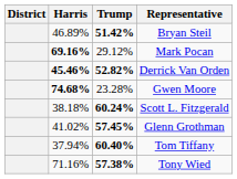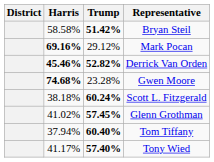 <table class=wikitable>
 <tr>
 <th>District</th>
 <th>Harris</th>
 <th>Trump</th>
 <th>Representative</th>
 </tr>
 <tr align=center>
 <th></th>
-<td>46.89%</td>
+<td>58.58%</td>
 <td><strong>51.42%</strong></td>
 <td><a href='#'>Bryan Steil</a></td>
 </tr>
 <tr align=center>
 <th></th>
 <td><strong>69.16%</strong></td>
 <td>29.12%</td>
 <td><a href='#'>Mark Pocan</a></td>
 </tr>
 <tr align=center>
 <th></th>
 <td><strong>45.46%</strong></td>
 <td><strong>52.82%</strong></td>
 <td><a href='#'>Derrick Van Orden</a></td>
 </tr>
 <tr align=center>
 <th></th>
 <td><strong>74.68%</strong></td>
 <td>23.28%</td>
 <td><a href='#'>Gwen Moore</a></td>
 </tr>
 <tr align=center>
 <th></th>
 <td>38.18%</td>
 <td><strong>60.24%</strong></td>
 <td><a href='#'>Scott L. Fitzgerald</a></td>
 </tr>
 <tr align=center>
 <th></th>
 <td>41.02%</td>
 <td><strong>57.45%</strong></td>
 <td><a href='#'>Glenn Grothman</a></td>
 </tr>
 <tr align=center>
 <th></th>
 <td>37.94%</td>
 <td><strong>60.40%</strong></td>
 <td><a href='#'>Tom Tiffany</a></td>
 </tr>
 <tr align=center>
 <th></th>
-<td>71.16%</td>
-<td><strong>57.38%</strong></td>
+<td>41.17%</td>
+<td><strong>57.40%</strong></td>
 <td><a href='#'>Tony Wied</a></td>
 </tr>
 </table>
